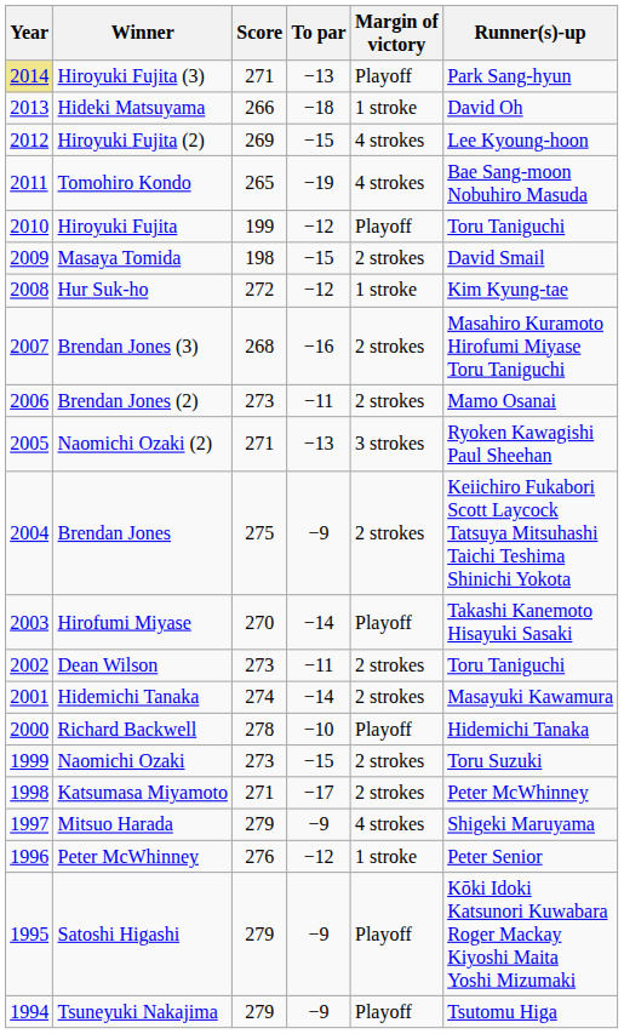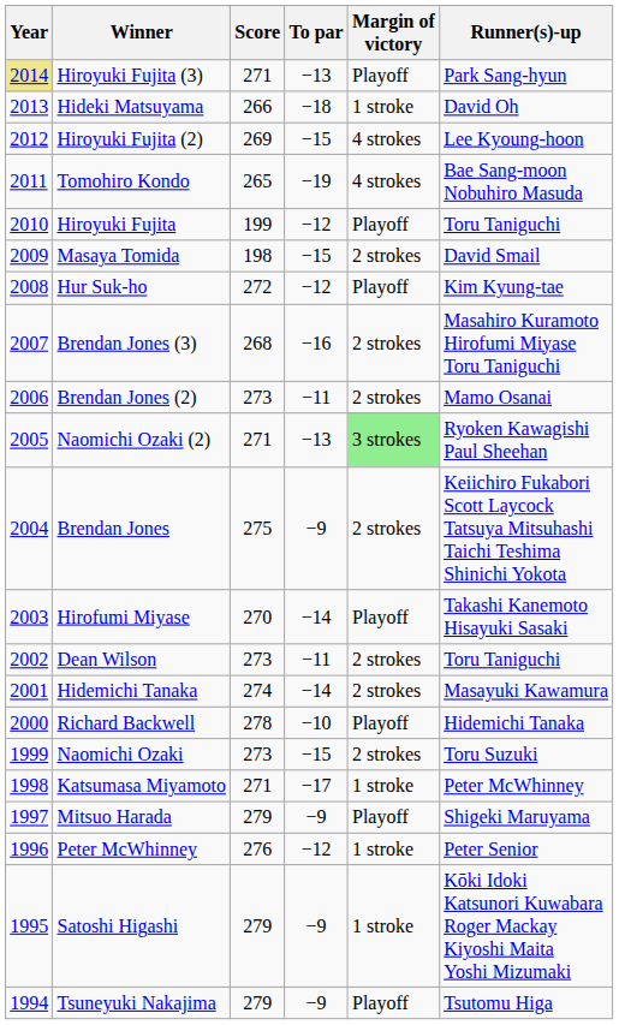 <table class=wikitable style="font-size:95%">
 <tr>
 <th>Year</th>
 <th>Winner</th>
 <th>Score</th>
 <th>To par</th>
 <th>Margin of<br>victory</th>
 <th>Runner(s)-up</th>
 </tr>
 <tr>
 <td style="background: khaki;"><a href='#'>2014</a></td>
 <td> <a href='#'>Hiroyuki Fujita</a> (3)</td>
 <td align=center>271</td>
 <td align=center>−13</td>
 <td>Playoff</td>
 <td> <a href='#'>Park Sang-hyun</a></td>
 </tr>
 <tr>
 <td><a href='#'>2013</a></td>
 <td> <a href='#'>Hideki Matsuyama</a></td>
 <td align=center>266</td>
 <td align=center>−18</td>
 <td>1 stroke</td>
 <td> <a href='#'>David Oh</a></td>
 </tr>
 <tr>
 <td><a href='#'>2012</a></td>
 <td> <a href='#'>Hiroyuki Fujita</a> (2)</td>
 <td align=center>269</td>
 <td align=center>−15</td>
 <td>4 strokes</td>
 <td> <a href='#'>Lee Kyoung-hoon</a></td>
 </tr>
 <tr>
 <td><a href='#'>2011</a></td>
 <td> <a href='#'>Tomohiro Kondo</a></td>
 <td align=center>265</td>
 <td align=center>−19</td>
 <td>4 strokes</td>
 <td> <a href='#'>Bae Sang-moon</a><br> <a href='#'>Nobuhiro Masuda</a></td>
 </tr>
 <tr>
 <td><a href='#'>2010</a></td>
 <td> <a href='#'>Hiroyuki Fujita</a></td>
 <td align=center>199</td>
 <td align=center>−12</td>
 <td>Playoff</td>
 <td> <a href='#'>Toru Taniguchi</a></td>
 </tr>
 <tr>
 <td><a href='#'>2009</a></td>
 <td> <a href='#'>Masaya Tomida</a></td>
 <td align=center>198</td>
 <td align=center>−15</td>
 <td>2 strokes</td>
 <td> <a href='#'>David Smail</a></td>
 </tr>
 <tr>
 <td><a href='#'>2008</a></td>
 <td> <a href='#'>Hur Suk-ho</a></td>
 <td align=center>272</td>
 <td align=center>−12</td>
-<td>1 stroke</td>
+<td>Playoff</td>
 <td> <a href='#'>Kim Kyung-tae</a></td>
 </tr>
 <tr>
 <td><a href='#'>2007</a></td>
 <td> <a href='#'>Brendan Jones</a> (3)</td>
 <td align=center>268</td>
 <td align=center>−16</td>
 <td>2 strokes</td>
 <td> <a href='#'>Masahiro Kuramoto</a><br> <a href='#'>Hirofumi Miyase</a><br> <a href='#'>Toru Taniguchi</a></td>
 </tr>
 <tr>
 <td><a href='#'>2006</a></td>
 <td> <a href='#'>Brendan Jones</a> (2)</td>
 <td align=center>273</td>
 <td align=center>−11</td>
 <td>2 strokes</td>
 <td> <a href='#'>Mamo Osanai</a></td>
 </tr>
 <tr>
 <td><a href='#'>2005</a></td>
 <td> <a href='#'>Naomichi Ozaki</a> (2)</td>
 <td align=center>271</td>
 <td align=center>−13</td>
-<td>3 strokes</td>
+<td style="background: lightgreen;">3 strokes</td>
 <td> <a href='#'>Ryoken Kawagishi</a><br> <a href='#'>Paul Sheehan</a></td>
 </tr>
 <tr>
 <td><a href='#'>2004</a></td>
 <td> <a href='#'>Brendan Jones</a></td>
 <td align=center>275</td>
 <td align=center>−9</td>
 <td>2 strokes</td>
 <td> <a href='#'>Keiichiro Fukabori</a><br> <a href='#'>Scott Laycock</a><br> <a href='#'>Tatsuya Mitsuhashi</a><br> <a href='#'>Taichi Teshima</a><br> <a href='#'>Shinichi Yokota</a></td>
 </tr>
 <tr>
 <td><a href='#'>2003</a></td>
 <td> <a href='#'>Hirofumi Miyase</a></td>
 <td align=center>270</td>
 <td align=center>−14</td>
 <td>Playoff</td>
 <td> <a href='#'>Takashi Kanemoto</a><br> <a href='#'>Hisayuki Sasaki</a></td>
 </tr>
 <tr>
 <td><a href='#'>2002</a></td>
 <td> <a href='#'>Dean Wilson</a></td>
 <td align=center>273</td>
 <td align=center>−11</td>
 <td>2 strokes</td>
 <td> <a href='#'>Toru Taniguchi</a></td>
 </tr>
 <tr>
 <td><a href='#'>2001</a></td>
 <td> <a href='#'>Hidemichi Tanaka</a></td>
 <td align=center>274</td>
 <td align=center>−14</td>
 <td>2 strokes</td>
 <td> <a href='#'>Masayuki Kawamura</a></td>
 </tr>
 <tr>
 <td><a href='#'>2000</a></td>
 <td> <a href='#'>Richard Backwell</a></td>
 <td align=center>278</td>
 <td align=center>−10</td>
 <td>Playoff</td>
 <td> <a href='#'>Hidemichi Tanaka</a></td>
 </tr>
 <tr>
 <td><a href='#'>1999</a></td>
 <td> <a href='#'>Naomichi Ozaki</a></td>
 <td align=center>273</td>
 <td align=center>−15</td>
 <td>2 strokes</td>
 <td> <a href='#'>Toru Suzuki</a></td>
 </tr>
 <tr>
 <td><a href='#'>1998</a></td>
 <td> <a href='#'>Katsumasa Miyamoto</a></td>
 <td align=center>271</td>
 <td align=center>−17</td>
-<td>2 strokes</td>
+<td>1 stroke</td>
 <td> <a href='#'>Peter McWhinney</a></td>
 </tr>
 <tr>
 <td><a href='#'>1997</a></td>
 <td> <a href='#'>Mitsuo Harada</a></td>
 <td align=center>279</td>
 <td align=center>−9</td>
-<td>4 strokes</td>
+<td>Playoff</td>
 <td> <a href='#'>Shigeki Maruyama</a></td>
 </tr>
 <tr>
 <td><a href='#'>1996</a></td>
 <td> <a href='#'>Peter McWhinney</a></td>
 <td align=center>276</td>
 <td align=center>−12</td>
 <td>1 stroke</td>
 <td> <a href='#'>Peter Senior</a></td>
 </tr>
 <tr>
 <td><a href='#'>1995</a></td>
 <td> <a href='#'>Satoshi Higashi</a></td>
 <td align=center>279</td>
 <td align=center>−9</td>
-<td>Playoff</td>
+<td>1 stroke</td>
 <td> <a href='#'>Kōki Idoki</a><br> <a href='#'>Katsunori Kuwabara</a><br> <a href='#'>Roger Mackay</a><br> <a href='#'>Kiyoshi Maita</a><br> <a href='#'>Yoshi Mizumaki</a></td>
 </tr>
 <tr>
 <td><a href='#'>1994</a></td>
 <td> <a href='#'>Tsuneyuki Nakajima</a></td>
 <td align=center>279</td>
 <td align=center>−9</td>
 <td>Playoff</td>
 <td> <a href='#'>Tsutomu Higa</a></td>
 </tr>
 </table>
